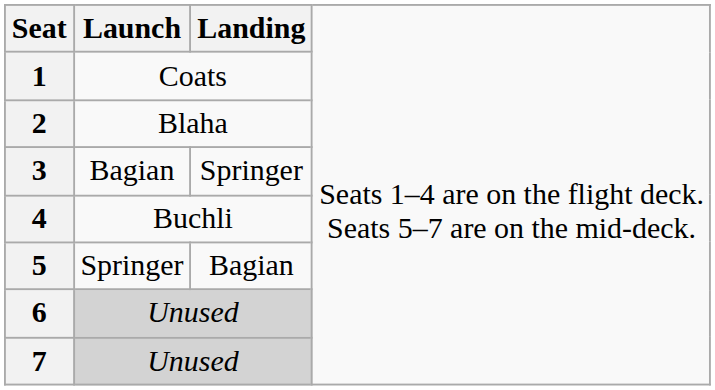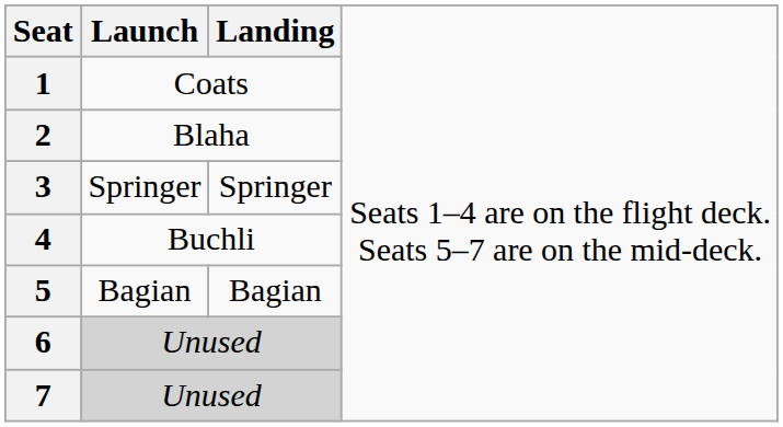 <table class="wikitable" style="text-align:center">
 <tr>
 <th>Seat</th>
 <th>Launch</th>
 <th>Landing</th>
 <td rowspan=8><br>Seats 1–4 are on the flight deck.<br>Seats 5–7 are on the mid-deck.</td>
 </tr>
 <tr>
 <th>1</th>
 <td colspan=2>Coats</td>
 </tr>
 <tr>
 <th>2</th>
 <td colspan=2>Blaha</td>
 </tr>
 <tr>
 <th>3</th>
-<td>Bagian</td>
+<td>Springer</td>
 <td>Springer</td>
 </tr>
 <tr>
 <th>4</th>
 <td colspan=2>Buchli</td>
 </tr>
 <tr>
 <th>5</th>
-<td>Springer</td>
+<td>Bagian</td>
 <td>Bagian</td>
 </tr>
 <tr>
 <th>6</th>
 <td colspan=2 style="background-color:lightgray"><em>Unused</em></td>
 </tr>
 <tr>
 <th>7</th>
 <td colspan=2 style="background-color:lightgray"><em>Unused</em></td>
 </tr>
 </table>
